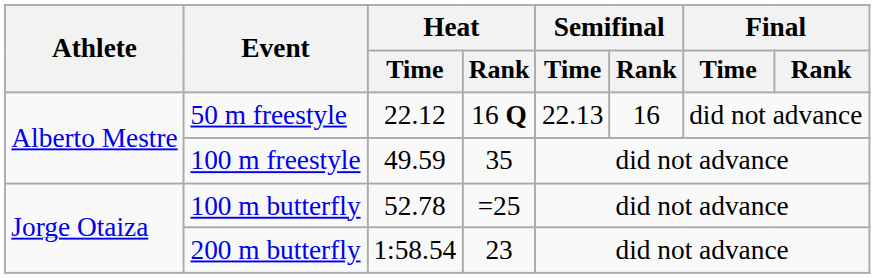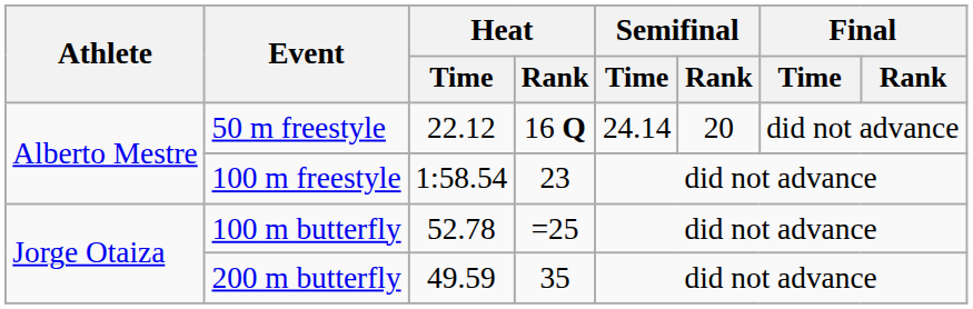 <table class="wikitable" style="text-align:center; font-size:90%">
 <tr>
 <th rowspan="2">Athlete</th>
 <th rowspan="2">Event</th>
 <th colspan="2">Heat</th>
 <th colspan="2">Semifinal</th>
 <th colspan="2">Final</th>
 </tr>
 <tr style="font-size:95%">
 <th>Time</th>
 <th>Rank</th>
 <th>Time</th>
 <th>Rank</th>
 <th>Time</th>
 <th>Rank</th>
 </tr>
 <tr>
 <td align=left rowspan=2><a href='#'>Alberto Mestre</a></td>
 <td align=left><a href='#'>50 m freestyle</a></td>
 <td>22.12</td>
 <td>16 <strong>Q</strong></td>
-<td>22.13</td>
-<td>16</td>
+<td>24.14</td>
+<td>20</td>
 <td colspan=2>did not advance</td>
 </tr>
 <tr>
 <td align=left><a href='#'>100 m freestyle</a></td>
-<td>49.59</td>
-<td>35</td>
+<td>1:58.54</td>
+<td>23</td>
 <td colspan=4>did not advance</td>
 </tr>
 <tr>
 <td align=left rowspan=2><a href='#'>Jorge Otaiza</a></td>
 <td align=left><a href='#'>100 m butterfly</a></td>
 <td>52.78</td>
 <td>=25</td>
 <td colspan=4>did not advance</td>
 </tr>
 <tr>
 <td align=left><a href='#'>200 m butterfly</a></td>
-<td>1:58.54</td>
-<td>23</td>
+<td>49.59</td>
+<td>35</td>
 <td colspan=4>did not advance</td>
 </tr>
 </table>
